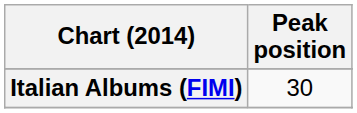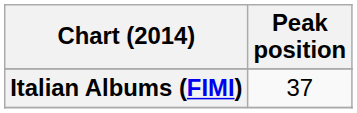 <table class="wikitable sortable plainrowheaders">
 <tr>
 <th scope="col">Chart (2014)</th>
 <th scope="col">Peak<br>position</th>
 </tr>
 <tr>
 </tr>
 <tr>
 </tr>
 <tr>
 </tr>
 <tr>
 </tr>
 <tr>
 </tr>
 <tr>
 </tr>
 <tr>
 </tr>
 <tr>
 </tr>
 <tr>
 </tr>
 <tr>
 </tr>
 <tr>
 </tr>
 <tr>
 </tr>
 <tr>
 <th scope="row">Italian Albums (<a href='#'>FIMI</a>)</th>
-<td align="center">30</td>
+<td align="center">37</td>
 </tr>
 <tr>
 </tr>
 <tr>
 </tr>
 <tr>
 </tr>
 <tr>
 </tr>
 <tr>
 </tr>
 <tr>
 </tr>
 <tr>
 </tr>
 <tr>
 </tr>
 <tr>
 </tr>
 <tr>
 </tr>
 <tr>
 </tr>
 <tr>
 </tr>
 </table>
